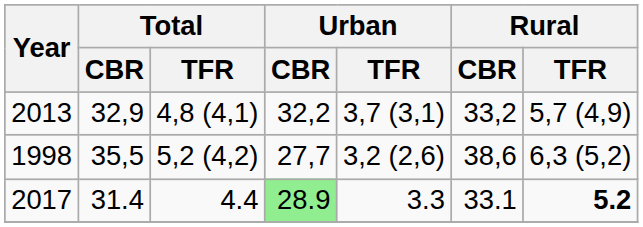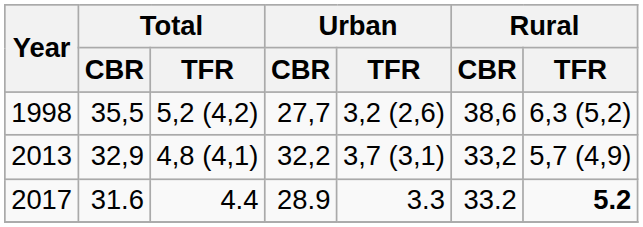 <table class="wikitable">
 <tr>
 <th rowspan=2>Year</th>
 <th colspan=2>Total</th>
 <th colspan=2>Urban</th>
 <th colspan=2>Rural</th>
 </tr>
 <tr>
 <th>CBR</th>
 <th>TFR</th>
 <th>CBR</th>
 <th>TFR</th>
 <th>CBR</th>
 <th>TFR</th>
 </tr>
 <tr>
+<td>1998</td>
+<td style="text-align:right;">35,5</td>
+<td style="text-align:right;">5,2 (4,2)</td>
+<td style="text-align:right;">27,7</td>
+<td style="text-align:right;">3,2 (2,6)</td>
+<td style="text-align:right;">38,6</td>
+<td style="text-align:right;">6,3 (5,2)</td>
+</tr>
+<tr>
 <td>2013</td>
 <td style="text-align:right;">32,9</td>
 <td style="text-align:right;">4,8 (4,1)</td>
 <td style="text-align:right;">32,2</td>
 <td style="text-align:right;">3,7 (3,1)</td>
 <td style="text-align:right;">33,2</td>
 <td style="text-align:right;">5,7 (4,9)</td>
 </tr>
 <tr>
-<td>1998</td>
-<td style="text-align:right;">35,5</td>
-<td style="text-align:right;">5,2 (4,2)</td>
-<td style="text-align:right;">27,7</td>
-<td style="text-align:right;">3,2 (2,6)</td>
-<td style="text-align:right;">38,6</td>
-<td style="text-align:right;">6,3 (5,2)</td>
-</tr>
-<tr>
 <td>2017</td>
-<td style="text-align:right;">31.4</td>
+<td style="text-align:right;">31.6</td>
 <td style="text-align:right;">4.4</td>
-<td style="background: lightgreen; text-align:right;">28.9</td>
+<td style="text-align:right;">28.9</td>
 <td style="text-align:right;">3.3</td>
-<td style="text-align:right;">33.1</td>
+<td style="text-align:right;">33.2</td>
 <td style="text-align:right;"><strong>5.2</strong></td>
 </tr>
 <tr>
 </tr>
 </table>
